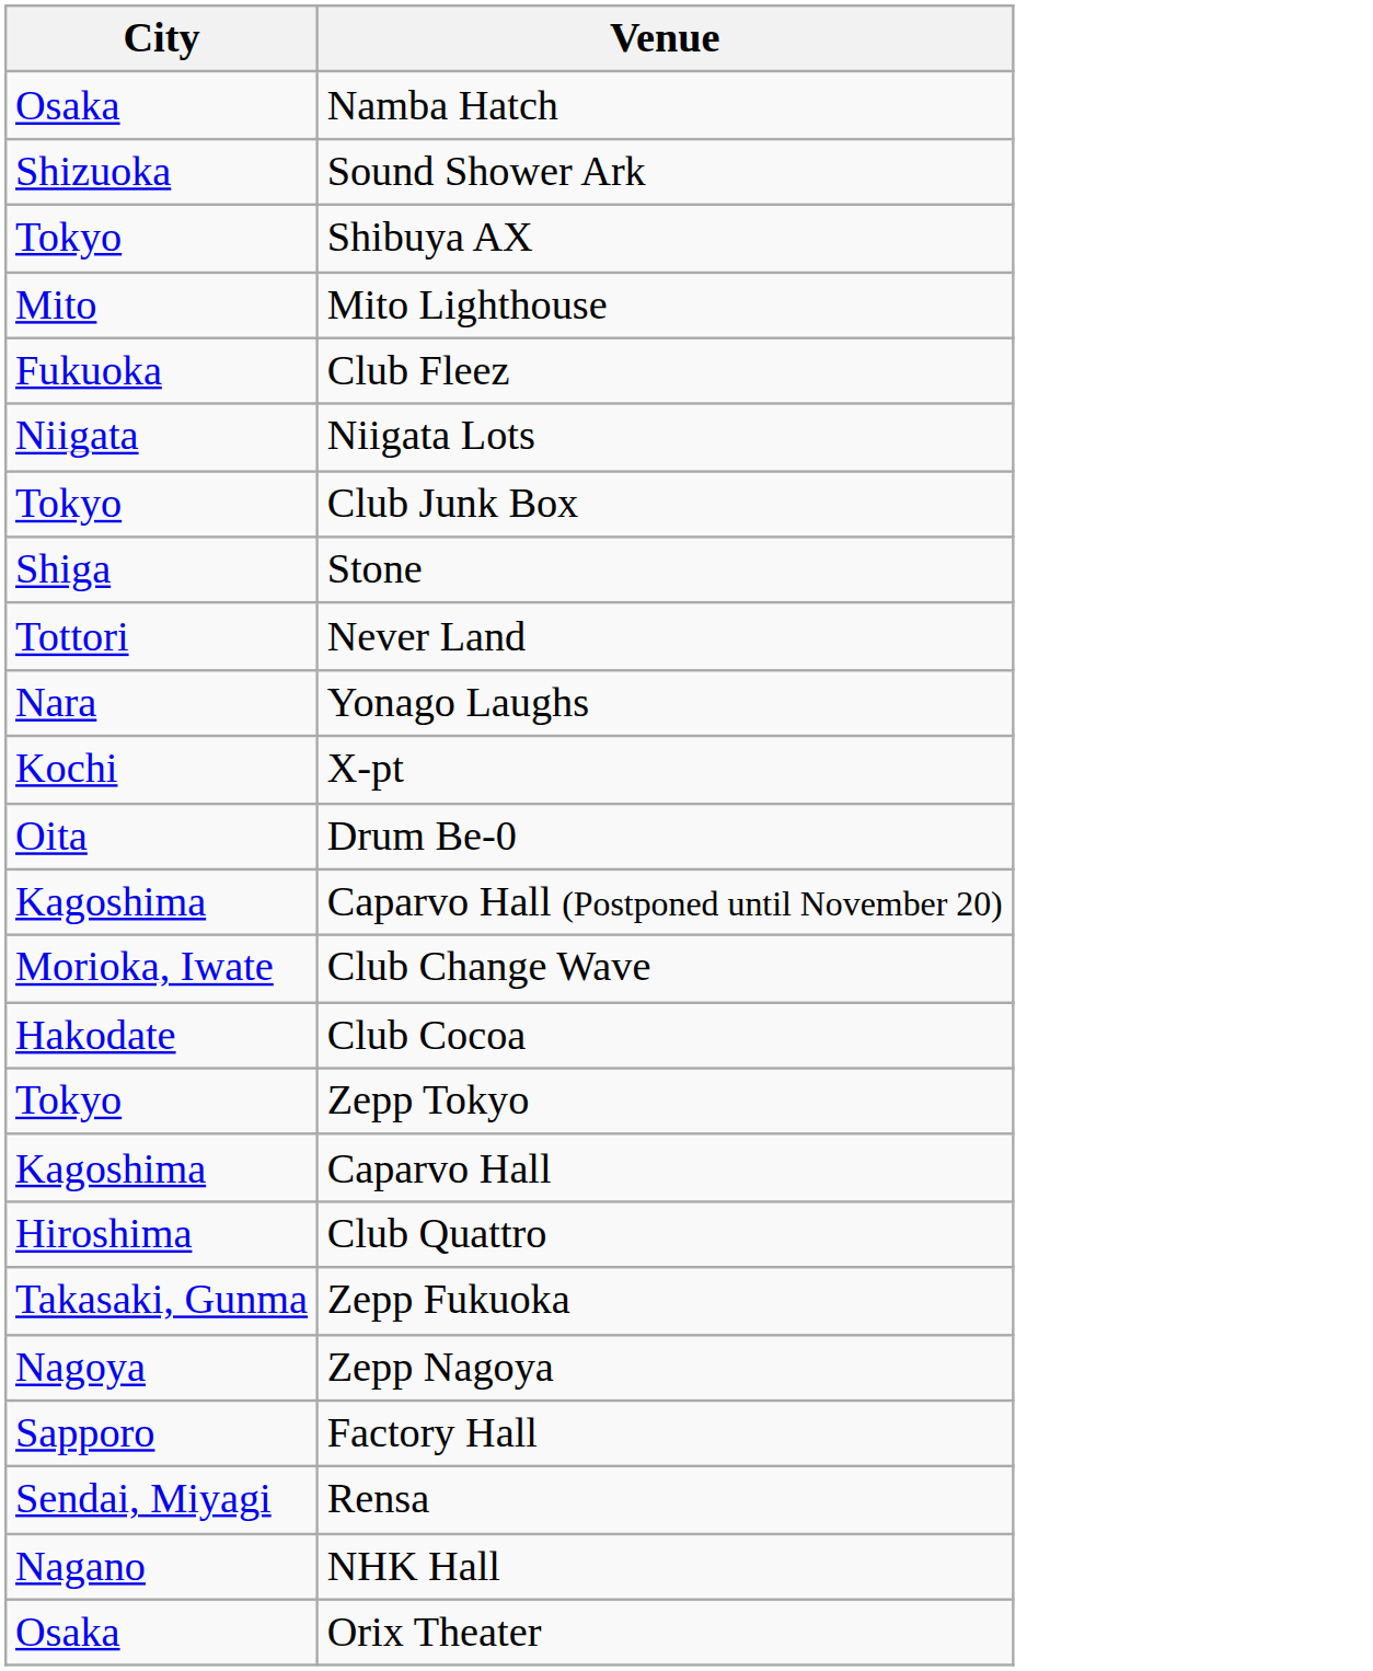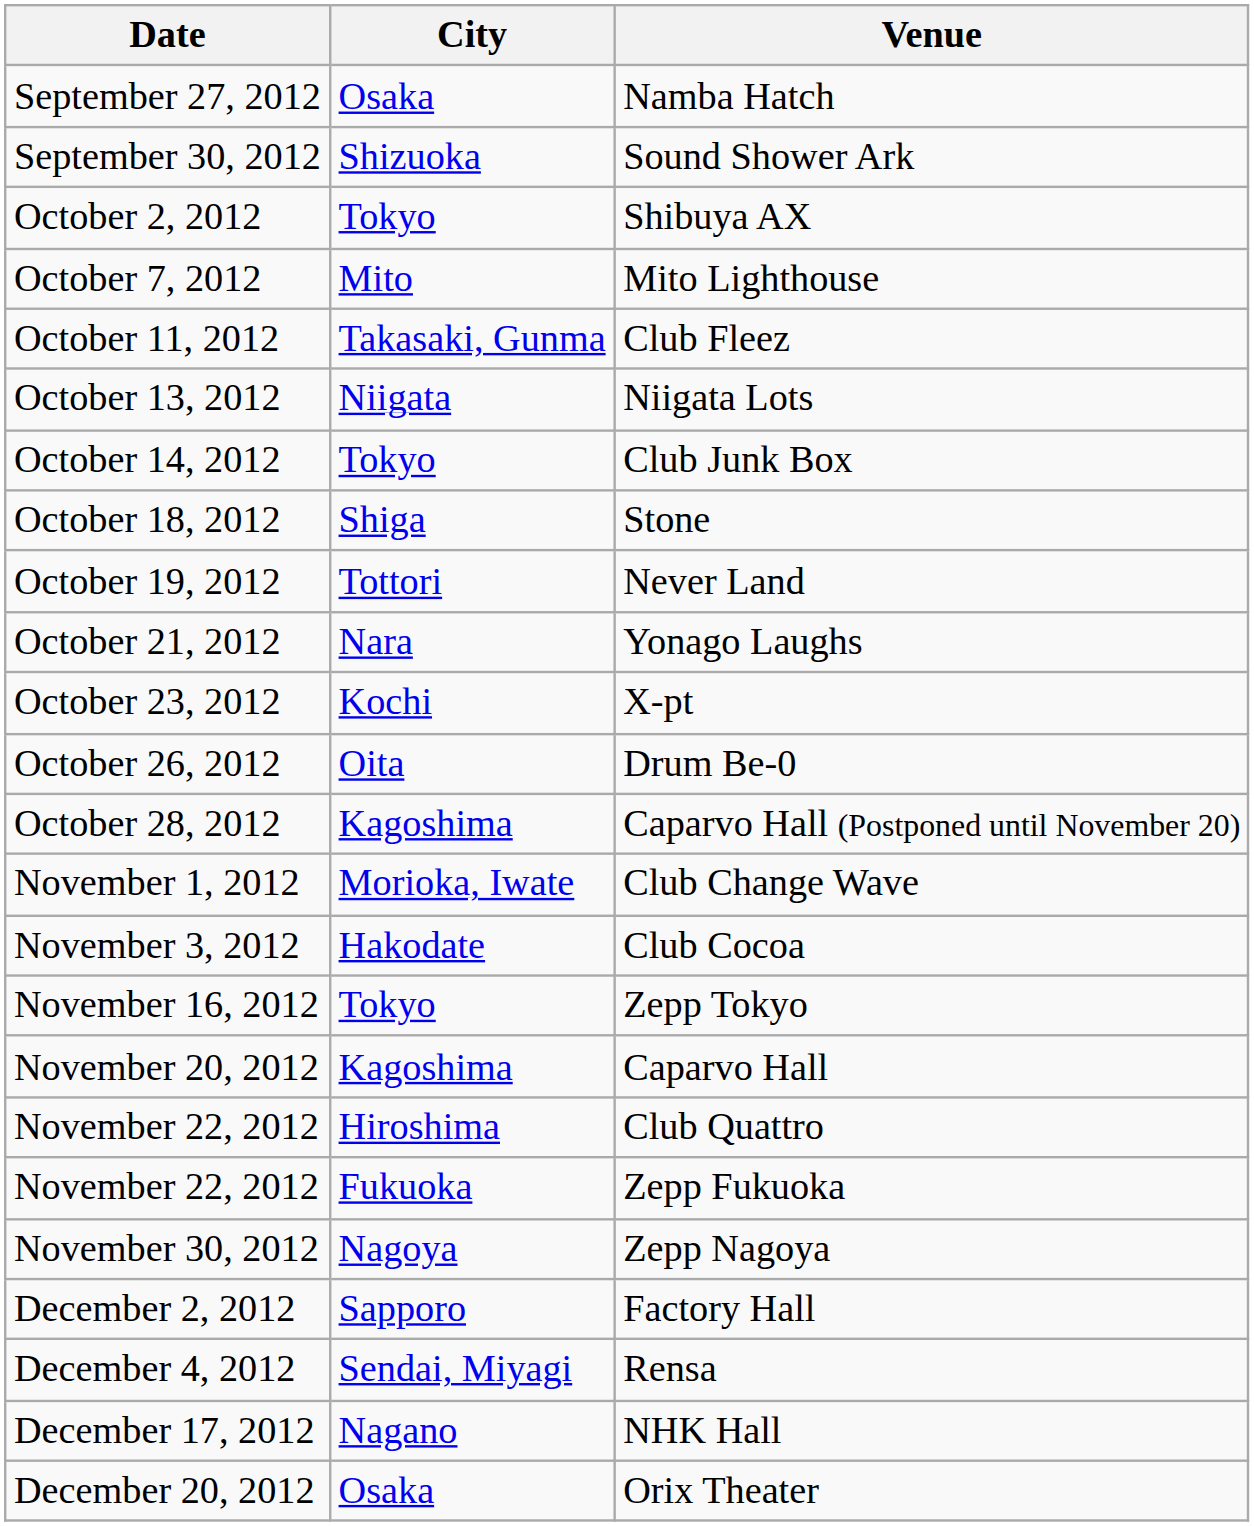 <table class="wikitable">
 <tr>
+<th>Date</th>
 <th>City</th>
 <th>Venue</th>
 </tr>
 <tr>
+<td>September 27, 2012</td>
 <td><a href='#'>Osaka</a></td>
 <td>Namba Hatch</td>
 </tr>
 <tr>
+<td>September 30, 2012</td>
 <td><a href='#'>Shizuoka</a></td>
 <td>Sound Shower Ark</td>
 </tr>
 <tr>
+<td>October 2, 2012</td>
 <td><a href='#'>Tokyo</a></td>
 <td>Shibuya AX</td>
 </tr>
 <tr>
+<td>October 7, 2012</td>
 <td><a href='#'>Mito</a></td>
 <td>Mito Lighthouse</td>
 </tr>
 <tr>
-<td><a href='#'>Fukuoka</a></td>
+<td>October 11, 2012</td>
+<td><a href='#'>Takasaki, Gunma</a></td>
 <td>Club Fleez</td>
 </tr>
 <tr>
+<td>October 13, 2012</td>
 <td><a href='#'>Niigata</a></td>
 <td>Niigata Lots</td>
 </tr>
 <tr>
+<td>October 14, 2012</td>
 <td><a href='#'>Tokyo</a></td>
 <td>Club Junk Box</td>
 </tr>
 <tr>
+<td>October 18, 2012</td>
 <td><a href='#'>Shiga</a></td>
 <td>Stone</td>
 </tr>
 <tr>
+<td>October 19, 2012</td>
 <td><a href='#'>Tottori</a></td>
 <td>Never Land</td>
 </tr>
 <tr>
+<td>October 21, 2012</td>
 <td><a href='#'>Nara</a></td>
 <td>Yonago Laughs</td>
 </tr>
 <tr>
+<td>October 23, 2012</td>
 <td><a href='#'>Kochi</a></td>
 <td>X-pt</td>
 </tr>
 <tr>
+<td>October 26, 2012</td>
 <td><a href='#'>Oita</a></td>
 <td>Drum Be-0</td>
 </tr>
 <tr>
+<td>October 28, 2012</td>
 <td><a href='#'>Kagoshima</a></td>
 <td>Caparvo Hall <small>(Postponed until November 20)</small></td>
 </tr>
 <tr>
+<td>November 1, 2012</td>
 <td><a href='#'>Morioka, Iwate</a></td>
 <td>Club Change Wave</td>
 </tr>
 <tr>
+<td>November 3, 2012</td>
 <td><a href='#'>Hakodate</a></td>
 <td>Club Cocoa</td>
 </tr>
 <tr>
+<td>November 16, 2012</td>
 <td><a href='#'>Tokyo</a></td>
 <td>Zepp Tokyo</td>
 </tr>
 <tr>
+<td>November 20, 2012</td>
 <td><a href='#'>Kagoshima</a></td>
 <td>Caparvo Hall</td>
 </tr>
 <tr>
+<td>November 22, 2012</td>
 <td><a href='#'>Hiroshima</a></td>
 <td>Club Quattro</td>
 </tr>
 <tr>
-<td><a href='#'>Takasaki, Gunma</a></td>
+<td>November 22, 2012</td>
+<td><a href='#'>Fukuoka</a></td>
 <td>Zepp Fukuoka</td>
 </tr>
 <tr>
+<td>November 30, 2012</td>
 <td><a href='#'>Nagoya</a></td>
 <td>Zepp Nagoya</td>
 </tr>
 <tr>
+<td>December 2, 2012</td>
 <td><a href='#'>Sapporo</a></td>
 <td>Factory Hall</td>
 </tr>
 <tr>
+<td>December 4, 2012</td>
 <td><a href='#'>Sendai, Miyagi</a></td>
 <td>Rensa</td>
 </tr>
 <tr>
+<td>December 17, 2012</td>
 <td><a href='#'>Nagano</a></td>
 <td>NHK Hall</td>
 </tr>
 <tr>
+<td>December 20, 2012</td>
 <td><a href='#'>Osaka</a></td>
 <td>Orix Theater</td>
 </tr>
 </table>
